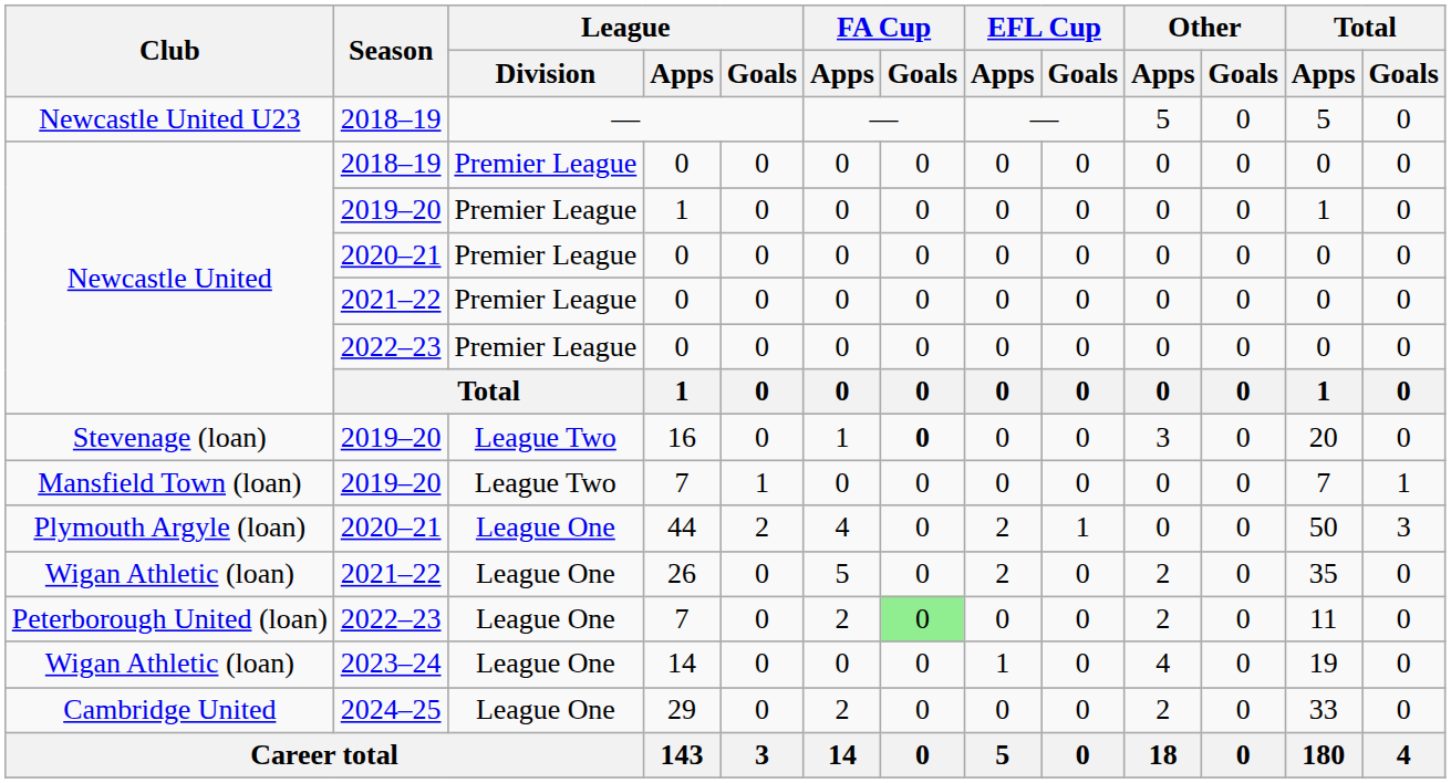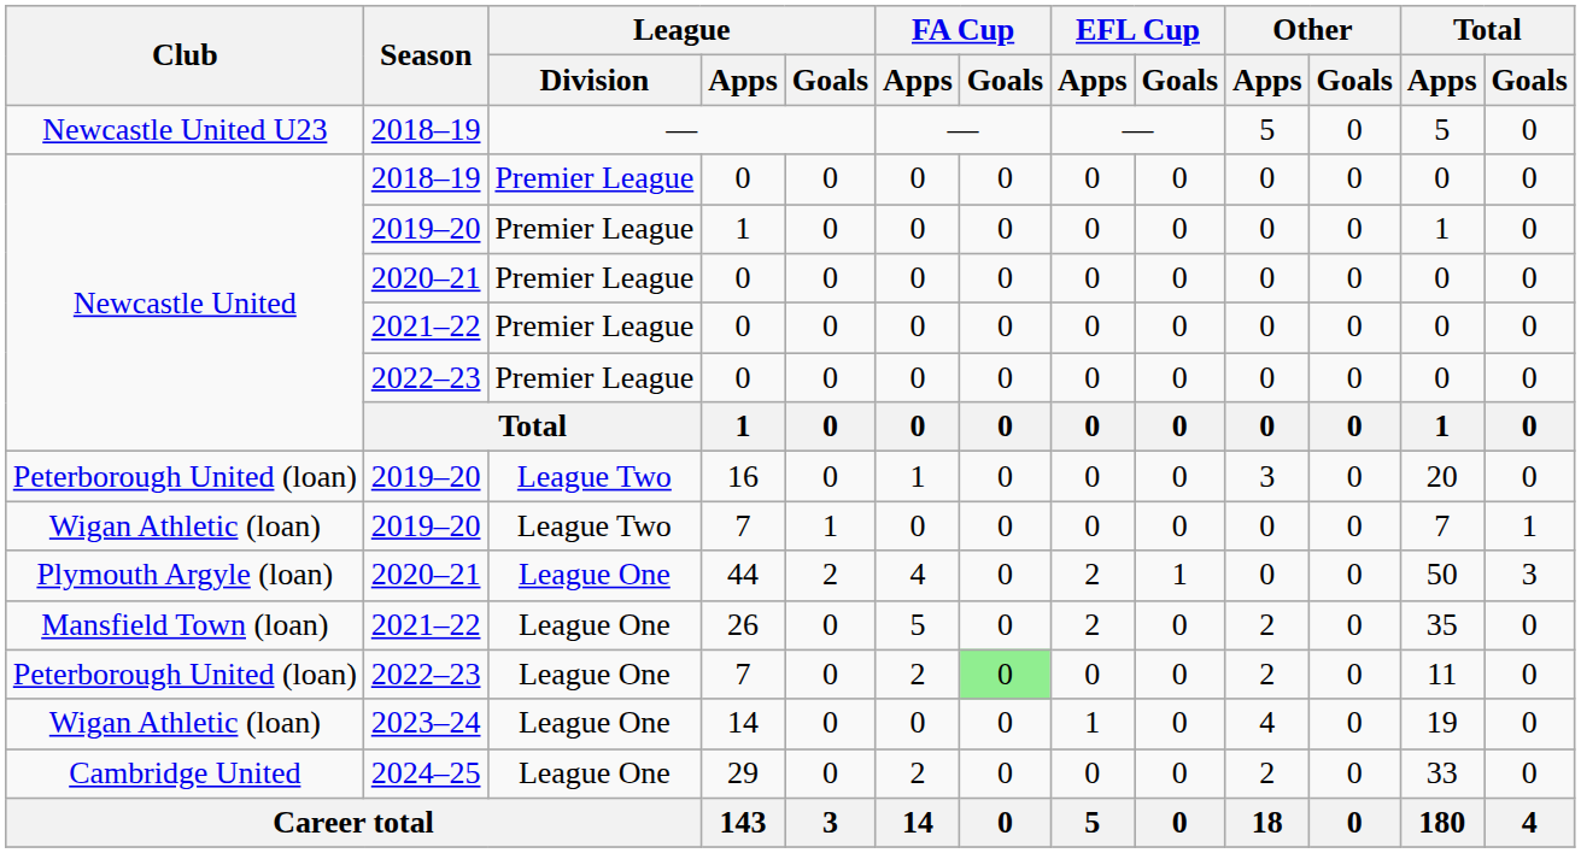 <table class="wikitable" style="text-align:center">
 <tr>
 <th rowspan="2">Club</th>
 <th rowspan="2">Season</th>
 <th colspan="3">League</th>
 <th colspan="2"><a href='#'>FA Cup</a></th>
 <th colspan="2"><a href='#'>EFL Cup</a></th>
 <th colspan="2">Other</th>
 <th colspan="2">Total</th>
 </tr>
 <tr>
 <th>Division</th>
 <th>Apps</th>
 <th>Goals</th>
 <th>Apps</th>
 <th>Goals</th>
 <th>Apps</th>
 <th>Goals</th>
 <th>Apps</th>
 <th>Goals</th>
 <th>Apps</th>
 <th>Goals</th>
 </tr>
 <tr>
 <td><a href='#'>Newcastle United U23</a></td>
 <td><a href='#'>2018–19</a></td>
 <td colspan="3">—</td>
 <td colspan="2">—</td>
 <td colspan="2">—</td>
 <td>5</td>
 <td>0</td>
 <td>5</td>
 <td>0</td>
 </tr>
 <tr>
 <td rowspan="6"><a href='#'>Newcastle United</a></td>
 <td><a href='#'>2018–19</a></td>
 <td><a href='#'>Premier League</a></td>
 <td>0</td>
 <td>0</td>
 <td>0</td>
 <td>0</td>
 <td>0</td>
 <td>0</td>
 <td>0</td>
 <td>0</td>
 <td>0</td>
 <td>0</td>
 </tr>
 <tr>
 <td><a href='#'>2019–20</a></td>
 <td>Premier League</td>
 <td>1</td>
 <td>0</td>
 <td>0</td>
 <td>0</td>
 <td>0</td>
 <td>0</td>
 <td>0</td>
 <td>0</td>
 <td>1</td>
 <td>0</td>
 </tr>
 <tr>
 <td><a href='#'>2020–21</a></td>
 <td>Premier League</td>
 <td>0</td>
 <td>0</td>
 <td>0</td>
 <td>0</td>
 <td>0</td>
 <td>0</td>
 <td>0</td>
 <td>0</td>
 <td>0</td>
 <td>0</td>
 </tr>
 <tr>
 <td><a href='#'>2021–22</a></td>
 <td>Premier League</td>
 <td>0</td>
 <td>0</td>
 <td>0</td>
 <td>0</td>
 <td>0</td>
 <td>0</td>
 <td>0</td>
 <td>0</td>
 <td>0</td>
 <td>0</td>
 </tr>
 <tr>
 <td><a href='#'>2022–23</a></td>
 <td>Premier League</td>
 <td>0</td>
 <td>0</td>
 <td>0</td>
 <td>0</td>
 <td>0</td>
 <td>0</td>
 <td>0</td>
 <td>0</td>
 <td>0</td>
 <td>0</td>
 </tr>
 <tr>
 <th colspan="2">Total</th>
 <th>1</th>
 <th>0</th>
 <th>0</th>
 <th>0</th>
 <th>0</th>
 <th>0</th>
 <th>0</th>
 <th>0</th>
 <th>1</th>
 <th>0</th>
 </tr>
 <tr>
-<td rowspan="1"><a href='#'>Stevenage</a> (loan)</td>
+<td><a href='#'>Peterborough United</a> (loan)</td>
 <td><a href='#'>2019–20</a></td>
 <td><a href='#'>League Two</a></td>
 <td>16</td>
 <td>0</td>
 <td>1</td>
-<td><strong>0</strong></td>
+<td>0</td>
 <td>0</td>
 <td>0</td>
 <td>3</td>
 <td>0</td>
 <td>20</td>
 <td>0</td>
 </tr>
 <tr>
-<td><a href='#'>Mansfield Town</a> (loan)</td>
+<td><a href='#'>Wigan Athletic</a> (loan)</td>
 <td><a href='#'>2019–20</a></td>
 <td>League Two</td>
 <td>7</td>
 <td>1</td>
 <td>0</td>
 <td>0</td>
 <td>0</td>
 <td>0</td>
 <td>0</td>
 <td>0</td>
 <td>7</td>
 <td>1</td>
 </tr>
 <tr>
 <td><a href='#'>Plymouth Argyle</a> (loan)</td>
 <td><a href='#'>2020–21</a></td>
 <td><a href='#'>League One</a></td>
 <td>44</td>
 <td>2</td>
 <td>4</td>
 <td>0</td>
 <td>2</td>
 <td>1</td>
 <td>0</td>
 <td>0</td>
 <td>50</td>
 <td>3</td>
 </tr>
 <tr>
-<td><a href='#'>Wigan Athletic</a> (loan)</td>
+<td><a href='#'>Mansfield Town</a> (loan)</td>
 <td><a href='#'>2021–22</a></td>
 <td>League One</td>
 <td>26</td>
 <td>0</td>
 <td>5</td>
 <td>0</td>
 <td>2</td>
 <td>0</td>
 <td>2</td>
 <td>0</td>
 <td>35</td>
 <td>0</td>
 </tr>
 <tr>
 <td><a href='#'>Peterborough United</a> (loan)</td>
 <td><a href='#'>2022–23</a></td>
 <td>League One</td>
 <td>7</td>
 <td>0</td>
 <td>2</td>
 <td style="background: lightgreen;">0</td>
 <td>0</td>
 <td>0</td>
 <td>2</td>
 <td>0</td>
 <td>11</td>
 <td>0</td>
 </tr>
 <tr>
 <td><a href='#'>Wigan Athletic</a> (loan)</td>
 <td><a href='#'>2023–24</a></td>
 <td>League One</td>
 <td>14</td>
 <td>0</td>
 <td>0</td>
 <td>0</td>
 <td>1</td>
 <td>0</td>
 <td>4</td>
 <td>0</td>
 <td>19</td>
 <td>0</td>
 </tr>
 <tr>
 <td><a href='#'>Cambridge United</a></td>
 <td><a href='#'>2024–25</a></td>
 <td>League One</td>
 <td>29</td>
 <td>0</td>
 <td>2</td>
 <td>0</td>
 <td>0</td>
 <td>0</td>
 <td>2</td>
 <td>0</td>
 <td>33</td>
 <td>0</td>
 </tr>
 <tr>
 <th colspan="3">Career total</th>
 <th>143</th>
 <th>3</th>
 <th>14</th>
 <th>0</th>
 <th>5</th>
 <th>0</th>
 <th>18</th>
 <th>0</th>
 <th>180</th>
 <th>4</th>
 </tr>
 </table>
